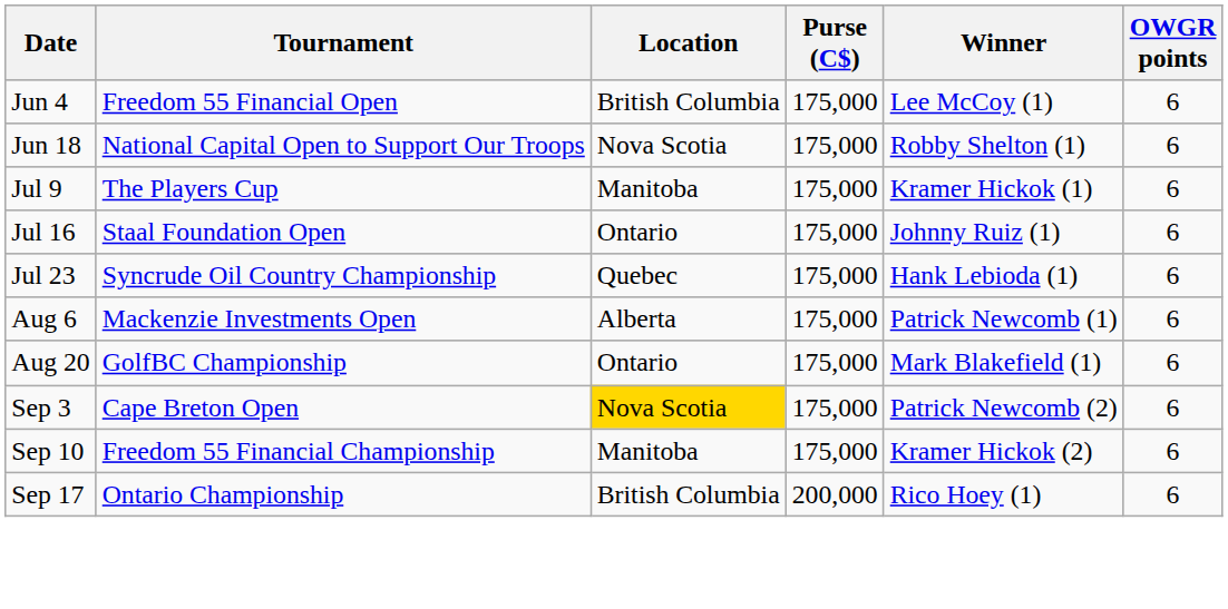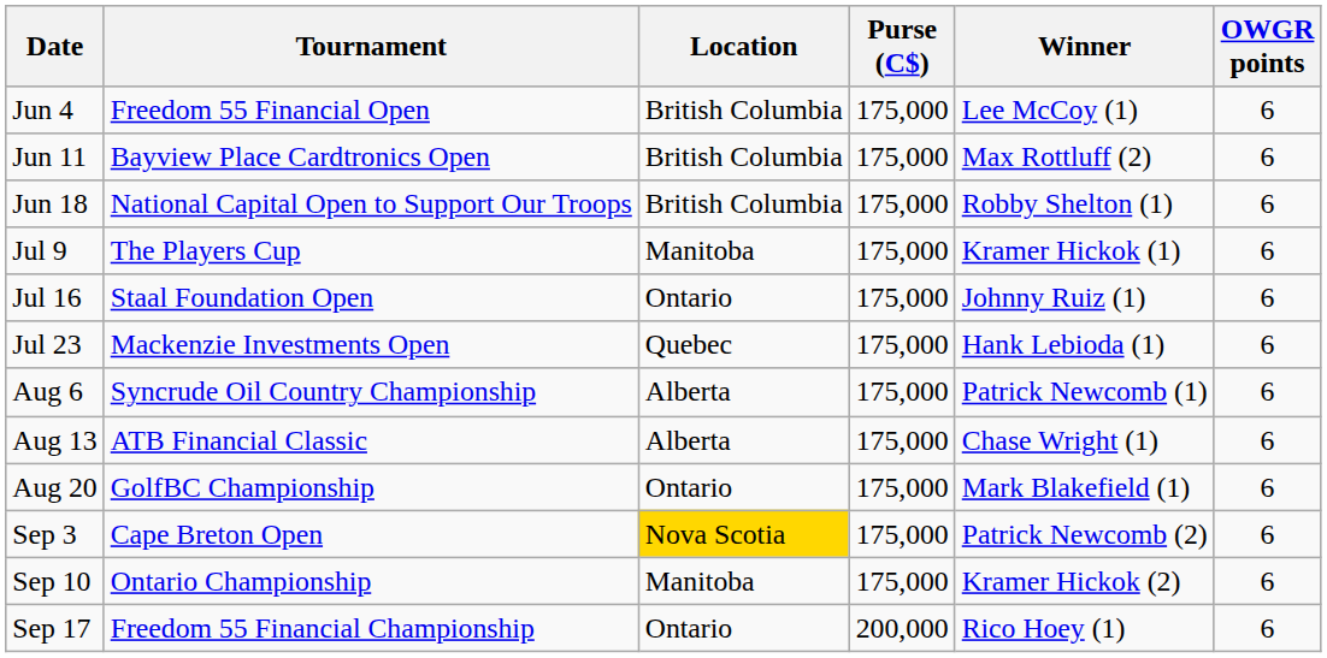 <table class="wikitable" style="font-size:95%">
 <tr>
 <th>Date</th>
 <th>Tournament</th>
 <th>Location</th>
 <th>Purse<br>(<a href='#'>C$</a>)</th>
 <th>Winner</th>
 <th><a href='#'>OWGR</a><br>points</th>
 </tr>
 <tr>
 <td>Jun 4</td>
 <td><a href='#'>Freedom 55 Financial Open</a></td>
 <td>British Columbia</td>
 <td align=right>175,000</td>
 <td> <a href='#'>Lee McCoy</a> (1)</td>
 <td align=center>6</td>
 </tr>
 <tr>
+<td>Jun 11</td>
+<td><a href='#'>Bayview Place Cardtronics Open</a></td>
+<td>British Columbia</td>
+<td align=right>175,000</td>
+<td> <a href='#'>Max Rottluff</a> (2)</td>
+<td align=center>6</td>
+</tr>
+<tr>
 <td>Jun 18</td>
 <td><a href='#'>National Capital Open to Support Our Troops</a></td>
-<td>Nova Scotia</td>
+<td>British Columbia</td>
 <td align=right>175,000</td>
 <td> <a href='#'>Robby Shelton</a> (1)</td>
 <td align=center>6</td>
 </tr>
 <tr>
 <td>Jul 9</td>
 <td><a href='#'>The Players Cup</a></td>
 <td>Manitoba</td>
 <td align=right>175,000</td>
 <td> <a href='#'>Kramer Hickok</a> (1)</td>
 <td align=center>6</td>
 </tr>
 <tr>
 <td>Jul 16</td>
 <td><a href='#'>Staal Foundation Open</a></td>
 <td>Ontario</td>
 <td align=right>175,000</td>
 <td> <a href='#'>Johnny Ruiz</a> (1)</td>
 <td align=center>6</td>
 </tr>
 <tr>
 <td>Jul 23</td>
-<td><a href='#'>Syncrude Oil Country Championship</a></td>
+<td><a href='#'>Mackenzie Investments Open</a></td>
 <td>Quebec</td>
 <td align=right>175,000</td>
 <td> <a href='#'>Hank Lebioda</a> (1)</td>
 <td align=center>6</td>
 </tr>
 <tr>
 <td>Aug 6</td>
-<td><a href='#'>Mackenzie Investments Open</a></td>
+<td><a href='#'>Syncrude Oil Country Championship</a></td>
 <td>Alberta</td>
 <td align=right>175,000</td>
 <td> <a href='#'>Patrick Newcomb</a> (1)</td>
+<td align=center>6</td>
+</tr>
+<tr>
+<td>Aug 13</td>
+<td><a href='#'>ATB Financial Classic</a></td>
+<td>Alberta</td>
+<td align=right>175,000</td>
+<td> <a href='#'>Chase Wright</a> (1)</td>
 <td align=center>6</td>
 </tr>
 <tr>
 <td>Aug 20</td>
 <td><a href='#'>GolfBC Championship</a></td>
 <td>Ontario</td>
 <td align=right>175,000</td>
 <td> <a href='#'>Mark Blakefield</a> (1)</td>
 <td align=center>6</td>
 </tr>
 <tr>
 <td>Sep 3</td>
 <td><a href='#'>Cape Breton Open</a></td>
 <td style="background: gold;">Nova Scotia</td>
 <td align=right>175,000</td>
 <td> <a href='#'>Patrick Newcomb</a> (2)</td>
 <td align=center>6</td>
 </tr>
 <tr>
 <td>Sep 10</td>
-<td><a href='#'>Freedom 55 Financial Championship</a></td>
+<td><a href='#'>Ontario Championship</a></td>
 <td>Manitoba</td>
 <td align=right>175,000</td>
 <td> <a href='#'>Kramer Hickok</a> (2)</td>
 <td align=center>6</td>
 </tr>
 <tr>
 <td>Sep 17</td>
-<td><a href='#'>Ontario Championship</a></td>
-<td>British Columbia</td>
+<td><a href='#'>Freedom 55 Financial Championship</a></td>
+<td>Ontario</td>
 <td align=right>200,000</td>
 <td> <a href='#'>Rico Hoey</a> (1)</td>
 <td align=center>6</td>
 </tr>
 </table>
